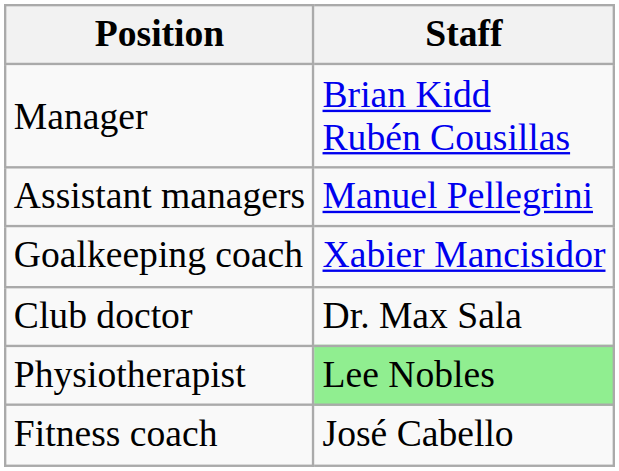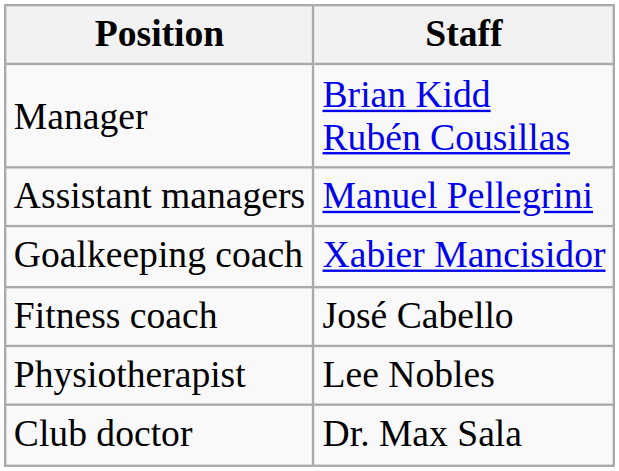 <table class="wikitable">
 <tr>
 <th>Position</th>
 <th>Staff</th>
 </tr>
 <tr>
 <td>Manager</td>
 <td><a href='#'>Brian Kidd</a> <br> <a href='#'>Rubén Cousillas</a></td>
 </tr>
 <tr>
 <td>Assistant managers</td>
 <td><a href='#'>Manuel Pellegrini</a></td>
 </tr>
 <tr>
 <td>Goalkeeping coach</td>
 <td><a href='#'>Xabier Mancisidor</a></td>
 </tr>
 <tr>
+<td>Fitness coach</td>
+<td>José Cabello</td>
+</tr>
+<tr>
+<td>Physiotherapist</td>
+<td>Lee Nobles</td>
+</tr>
+<tr>
 <td>Club doctor</td>
 <td>Dr. Max Sala</td>
 </tr>
-<tr>
-<td>Physiotherapist</td>
-<td style="background: lightgreen;">Lee Nobles</td>
-</tr>
-<tr>
-<td>Fitness coach</td>
-<td>José Cabello</td>
-</tr>
 </table>
